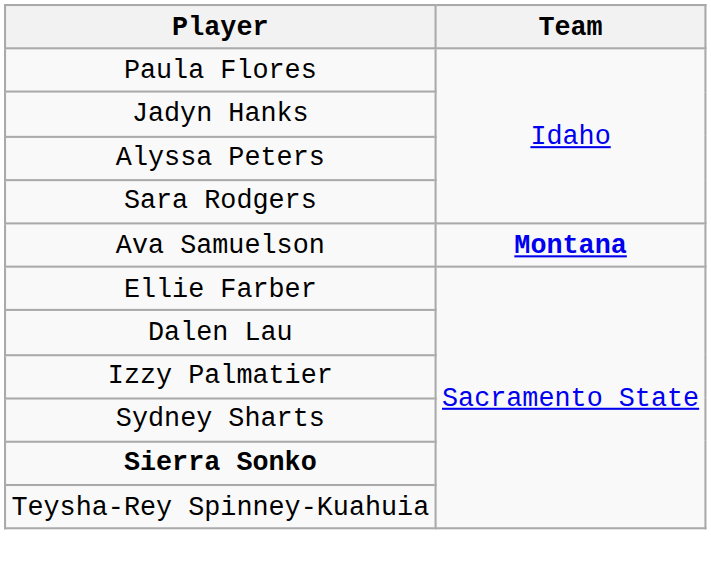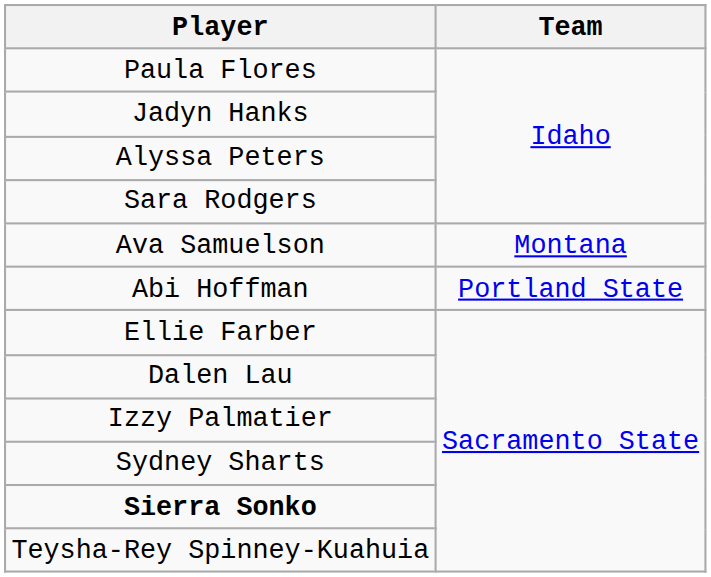 <table class="wikitable" style="text-align: center;">
 <tr>
 <th>Player</th>
 <th>Team</th>
 </tr>
 <tr>
 <td>Paula Flores</td>
 <td rowspan=4><a href='#'>Idaho</a></td>
 </tr>
 <tr>
 <td>Jadyn Hanks</td>
 </tr>
 <tr>
 <td>Alyssa Peters</td>
 </tr>
 <tr>
 <td>Sara Rodgers</td>
 </tr>
 <tr>
 <td>Ava Samuelson</td>
-<td><strong><a href='#'>Montana</a></strong></td>
+<td><a href='#'>Montana</a></td>
+</tr>
+<tr>
+<td>Abi Hoffman</td>
+<td><a href='#'>Portland State</a></td>
 </tr>
 <tr>
 <td>Ellie Farber</td>
 <td rowspan=6><a href='#'>Sacramento State</a></td>
 </tr>
 <tr>
 <td>Dalen Lau</td>
 </tr>
 <tr>
 <td>Izzy Palmatier</td>
 </tr>
 <tr>
 <td>Sydney Sharts</td>
 </tr>
 <tr>
 <td><strong>Sierra Sonko</strong></td>
 </tr>
 <tr>
 <td>Teysha-Rey Spinney-Kuahuia</td>
 </tr>
 </table>
